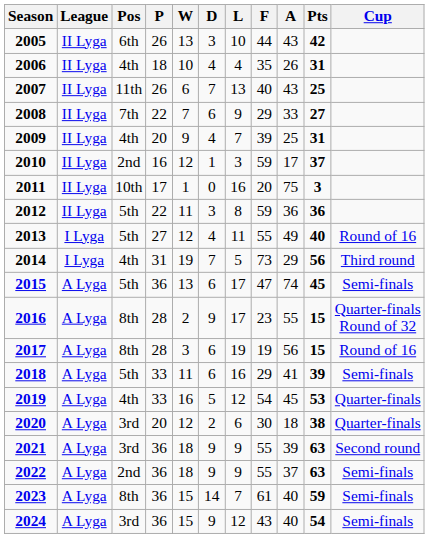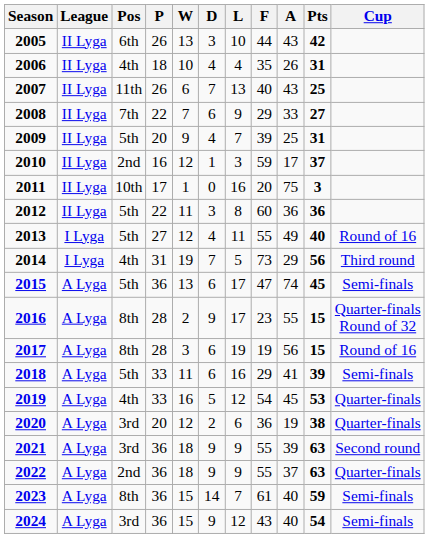 <table class="wikitable" style="text-align:center">
 <tr>
 <th width=40>Season</th>
 <th>League</th>
 <th>Pos</th>
 <th width=20>P</th>
 <th width=20>W</th>
 <th width=20>D</th>
 <th width=20>L</th>
 <th width=20>F</th>
 <th width=20>A</th>
 <th width=20>Pts</th>
 <th><a href='#'>Cup</a></th>
 </tr>
 <tr>
 <td><strong>2005</strong></td>
 <td><a href='#'>II Lyga</a></td>
 <td>6th</td>
 <td>26</td>
 <td>13</td>
 <td>3</td>
 <td>10</td>
 <td>44</td>
 <td>43</td>
 <td><strong>42</strong></td>
 <td></td>
 </tr>
 <tr>
 <td><strong>2006</strong></td>
 <td><a href='#'>II Lyga</a></td>
 <td>4th</td>
 <td>18</td>
 <td>10</td>
 <td>4</td>
 <td>4</td>
 <td>35</td>
 <td>26</td>
 <td><strong>31</strong></td>
 <td></td>
 </tr>
 <tr>
 <td><strong>2007</strong></td>
 <td><a href='#'>II Lyga</a></td>
 <td>11th</td>
 <td>26</td>
 <td>6</td>
 <td>7</td>
 <td>13</td>
 <td>40</td>
 <td>43</td>
 <td><strong>25</strong></td>
 <td></td>
 </tr>
 <tr>
 <td><strong>2008</strong></td>
 <td><a href='#'>II Lyga</a></td>
 <td>7th</td>
 <td>22</td>
 <td>7</td>
 <td>6</td>
 <td>9</td>
 <td>29</td>
 <td>33</td>
 <td><strong>27</strong></td>
 <td></td>
 </tr>
 <tr>
 <td><strong>2009</strong></td>
 <td><a href='#'>II Lyga</a></td>
-<td>4th</td>
+<td>5th</td>
 <td>20</td>
 <td>9</td>
 <td>4</td>
 <td>7</td>
 <td>39</td>
 <td>25</td>
 <td><strong>31</strong></td>
 <td></td>
 </tr>
 <tr>
 <td><strong>2010</strong></td>
 <td><a href='#'>II Lyga</a></td>
 <td>2nd</td>
 <td>16</td>
 <td>12</td>
 <td>1</td>
 <td>3</td>
 <td>59</td>
 <td>17</td>
 <td><strong>37</strong></td>
 <td></td>
 </tr>
 <tr>
 <td><strong>2011</strong></td>
 <td><a href='#'>II Lyga</a></td>
 <td>10th</td>
 <td>17</td>
 <td>1</td>
 <td>0</td>
 <td>16</td>
 <td>20</td>
 <td>75</td>
 <td><strong>3</strong></td>
 <td></td>
 </tr>
 <tr>
 <td><strong>2012</strong></td>
 <td><a href='#'>II Lyga</a></td>
 <td>5th</td>
 <td>22</td>
 <td>11</td>
 <td>3</td>
 <td>8</td>
-<td>59</td>
+<td>60</td>
 <td>36</td>
 <td><strong>36</strong></td>
 <td></td>
 </tr>
 <tr>
 <td><strong>2013</strong></td>
 <td><a href='#'>I Lyga</a></td>
 <td>5th</td>
 <td>27</td>
 <td>12</td>
 <td>4</td>
 <td>11</td>
 <td>55</td>
 <td>49</td>
 <td><strong>40</strong></td>
 <td><a href='#'>Round of 16</a></td>
 </tr>
 <tr>
 <td><strong>2014</strong></td>
 <td><a href='#'>I Lyga</a></td>
 <td>4th</td>
 <td>31</td>
 <td>19</td>
 <td>7</td>
 <td>5</td>
 <td>73</td>
 <td>29</td>
 <td><strong>56</strong></td>
 <td><a href='#'>Third round</a></td>
 </tr>
 <tr>
 <td><strong><a href='#'>2015</a></strong></td>
 <td><a href='#'>A Lyga</a></td>
 <td>5th</td>
 <td>36</td>
 <td>13</td>
 <td>6</td>
 <td>17</td>
 <td>47</td>
 <td>74</td>
 <td><strong>45</strong></td>
 <td><a href='#'>Semi-finals</a></td>
 </tr>
 <tr>
 <td><strong><a href='#'>2016</a></strong></td>
 <td><a href='#'>A Lyga</a></td>
 <td>8th</td>
 <td>28</td>
 <td>2</td>
 <td>9</td>
 <td>17</td>
 <td>23</td>
 <td>55</td>
 <td><strong>15</strong></td>
 <td><a href='#'>Quarter-finals</a><br><a href='#'>Round of 32</a></td>
 </tr>
 <tr>
 <td><strong><a href='#'>2017</a></strong></td>
 <td><a href='#'>A Lyga</a></td>
 <td>8th</td>
 <td>28</td>
 <td>3</td>
 <td>6</td>
 <td>19</td>
 <td>19</td>
 <td>56</td>
 <td><strong>15</strong></td>
 <td><a href='#'>Round of 16</a></td>
 </tr>
 <tr>
 <td><strong><a href='#'>2018</a></strong></td>
 <td><a href='#'>A Lyga</a></td>
 <td>5th</td>
 <td>33</td>
 <td>11</td>
 <td>6</td>
 <td>16</td>
 <td>29</td>
 <td>41</td>
 <td><strong>39</strong></td>
 <td><a href='#'>Semi-finals</a></td>
 </tr>
 <tr>
 <td><strong><a href='#'>2019</a></strong></td>
 <td><a href='#'>A Lyga</a></td>
 <td>4th</td>
 <td>33</td>
 <td>16</td>
 <td>5</td>
 <td>12</td>
 <td>54</td>
 <td>45</td>
 <td><strong>53</strong></td>
 <td><a href='#'>Quarter-finals</a></td>
 </tr>
 <tr>
 <td><strong><a href='#'>2020</a></strong></td>
 <td><a href='#'>A Lyga</a></td>
 <td>3rd</td>
 <td>20</td>
 <td>12</td>
 <td>2</td>
 <td>6</td>
-<td>30</td>
-<td>18</td>
+<td>36</td>
+<td>19</td>
 <td><strong>38</strong></td>
 <td><a href='#'>Quarter-finals</a></td>
 </tr>
 <tr>
 <td><strong><a href='#'>2021</a></strong></td>
 <td><a href='#'>A Lyga</a></td>
 <td>3rd</td>
 <td>36</td>
 <td>18</td>
 <td>9</td>
 <td>9</td>
 <td>55</td>
 <td>39</td>
 <td><strong>63</strong></td>
 <td><a href='#'>Second round</a></td>
 </tr>
 <tr>
 <td><strong><a href='#'>2022</a></strong></td>
 <td><a href='#'>A Lyga</a></td>
 <td>2nd</td>
 <td>36</td>
 <td>18</td>
 <td>9</td>
 <td>9</td>
 <td>55</td>
 <td>37</td>
 <td><strong>63</strong></td>
-<td><a href='#'>Semi-finals</a></td>
+<td><a href='#'>Quarter-finals</a></td>
 </tr>
 <tr>
 <td><strong><a href='#'>2023</a></strong></td>
 <td><a href='#'>A Lyga</a></td>
 <td>8th</td>
 <td>36</td>
 <td>15</td>
 <td>14</td>
 <td>7</td>
 <td>61</td>
 <td>40</td>
 <td><strong>59</strong></td>
 <td><a href='#'>Semi-finals</a></td>
 </tr>
 <tr>
 <td><strong><a href='#'>2024</a></strong></td>
 <td><a href='#'>A Lyga</a></td>
 <td>3rd</td>
 <td>36</td>
 <td>15</td>
 <td>9</td>
 <td>12</td>
 <td>43</td>
 <td>40</td>
 <td><strong>54</strong></td>
 <td><a href='#'>Semi-finals</a></td>
 </tr>
 </table>
